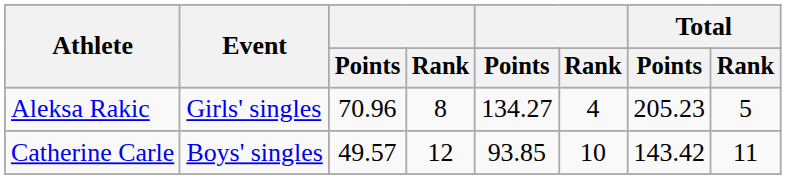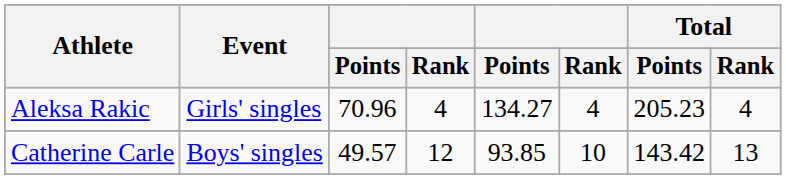 <table class="wikitable" style="font-size:90%">
 <tr>
 <th rowspan="2">Athlete</th>
 <th rowspan="2">Event</th>
 <th colspan="2"></th>
 <th colspan="2"></th>
 <th colspan="2">Total</th>
 </tr>
 <tr style="font-size:95%">
 <th>Points</th>
 <th>Rank</th>
 <th>Points</th>
 <th>Rank</th>
 <th>Points</th>
 <th>Rank</th>
 </tr>
 <tr align=center>
 <td align=left><a href='#'>Aleksa Rakic</a></td>
 <td align=left><a href='#'>Girls' singles</a></td>
 <td>70.96</td>
-<td>8</td>
+<td>4</td>
 <td>134.27</td>
 <td>4</td>
 <td>205.23</td>
-<td>5</td>
+<td>4</td>
 </tr>
 <tr align=center>
 <td align=left><a href='#'>Catherine Carle</a></td>
 <td align=left><a href='#'>Boys' singles</a></td>
 <td>49.57</td>
 <td>12</td>
 <td>93.85</td>
 <td>10</td>
 <td>143.42</td>
-<td>11</td>
+<td>13</td>
 </tr>
 </table>
